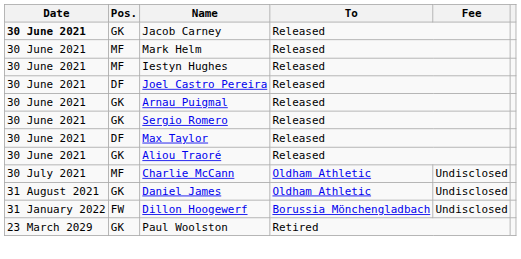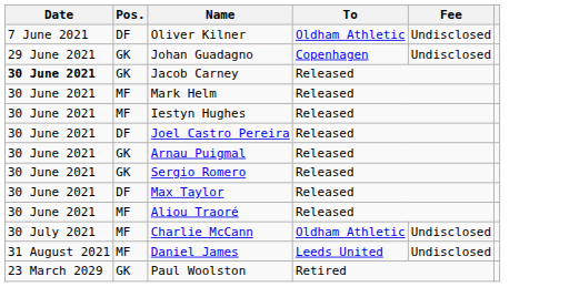 <table class="wikitable">
 <tr>
 <th>Date</th>
 <th>Pos.</th>
 <th>Name</th>
 <th>To</th>
 <th>Fee</th>
 <th></th>
+</tr>
+<tr>
+<td>7 June 2021</td>
+<td>DF</td>
+<td> Oliver Kilner</td>
+<td> <a href='#'>Oldham Athletic</a></td>
+<td>Undisclosed</td>
+<td></td>
+</tr>
+<tr>
+<td>29 June 2021</td>
+<td>GK</td>
+<td> Johan Guadagno</td>
+<td> <a href='#'>Copenhagen</a></td>
+<td>Undisclosed</td>
+<td></td>
 </tr>
 <tr>
 <td><strong>30 June 2021</strong></td>
 <td>GK</td>
 <td> Jacob Carney</td>
 <td colspan="2">Released</td>
 <td></td>
 </tr>
 <tr>
 <td>30 June 2021</td>
 <td>MF</td>
 <td> Mark Helm</td>
 <td colspan="2">Released</td>
 <td></td>
 </tr>
 <tr>
 <td>30 June 2021</td>
 <td>MF</td>
 <td> Iestyn Hughes</td>
 <td colspan="2">Released</td>
 <td></td>
 </tr>
 <tr>
 <td>30 June 2021</td>
 <td>DF</td>
 <td> <a href='#'>Joel Castro Pereira</a></td>
 <td colspan="2">Released</td>
 <td></td>
 </tr>
 <tr>
 <td>30 June 2021</td>
 <td>GK</td>
 <td> <a href='#'>Arnau Puigmal</a></td>
 <td colspan="2">Released</td>
 <td></td>
 </tr>
 <tr>
 <td>30 June 2021</td>
 <td>GK</td>
 <td> <a href='#'>Sergio Romero</a></td>
 <td colspan="2">Released</td>
 <td></td>
 </tr>
 <tr>
 <td>30 June 2021</td>
 <td>DF</td>
 <td> <a href='#'>Max Taylor</a></td>
 <td colspan="2">Released</td>
 <td></td>
 </tr>
 <tr>
 <td>30 June 2021</td>
-<td>GK</td>
+<td>MF</td>
 <td> <a href='#'>Aliou Traoré</a></td>
 <td colspan="2">Released</td>
 <td></td>
 </tr>
 <tr>
 <td>30 July 2021</td>
 <td>MF</td>
 <td> <a href='#'>Charlie McCann</a></td>
 <td> <a href='#'>Oldham Athletic</a></td>
 <td>Undisclosed</td>
 <td></td>
 </tr>
 <tr>
 <td>31 August 2021</td>
-<td>GK</td>
+<td>MF</td>
 <td> <a href='#'>Daniel James</a></td>
-<td> <a href='#'>Oldham Athletic</a></td>
-<td>Undisclosed</td>
-<td></td>
-</tr>
-<tr>
-<td>31 January 2022</td>
-<td>FW</td>
-<td> <a href='#'>Dillon Hoogewerf</a></td>
-<td> <a href='#'>Borussia Mönchengladbach</a></td>
+<td> <a href='#'>Leeds United</a></td>
 <td>Undisclosed</td>
 <td></td>
 </tr>
 <tr>
 <td>23 March 2029</td>
 <td>GK</td>
 <td> Paul Woolston</td>
 <td colspan="2">Retired</td>
 <td></td>
 </tr>
 </table>
